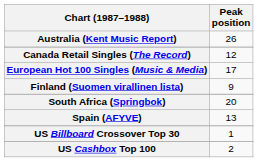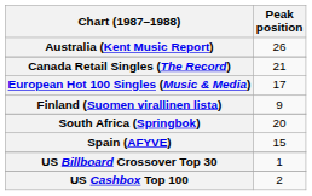 <table class="wikitable plainrowheaders sortable" style="text-align:center;">
 <tr>
 <th scope="col">Chart (1987–1988)</th>
 <th scope="col">Peak<br>position</th>
 </tr>
 <tr>
 <th scope="row">Australia (<a href='#'>Kent Music Report</a>)</th>
 <td style="text-align:center;">26</td>
 </tr>
 <tr>
 </tr>
 <tr>
 </tr>
 <tr>
 <th scope="row">Canada Retail Singles (<a href='#'><em>The Record</em></a>)</th>
-<td style="text-align:center;">12</td>
+<td style="text-align:center;">21</td>
 </tr>
 <tr>
 <th scope="row"><a href='#'>European Hot 100 Singles</a> (<em><a href='#'>Music & Media</a></em>)</th>
 <td>17</td>
 </tr>
 <tr>
 <th scope="row">Finland (<a href='#'>Suomen virallinen lista</a>)</th>
 <td style="text-align:center;">9</td>
 </tr>
 <tr>
 </tr>
 <tr>
 </tr>
 <tr>
 </tr>
 <tr>
 </tr>
 <tr>
 </tr>
 <tr>
 <th scope="row">South Africa (<a href='#'>Springbok</a>)</th>
 <td style="text-align:center;">20</td>
 </tr>
 <tr>
 <th scope="row">Spain (<a href='#'>AFYVE</a>)</th>
-<td style="text-align:center;">13</td>
+<td style="text-align:center;">15</td>
 </tr>
 <tr>
 </tr>
 <tr>
 </tr>
 <tr>
 </tr>
 <tr>
 </tr>
 <tr>
 <th scope="row">US <em><a href='#'>Billboard</a></em> Crossover Top 30</th>
 <td style="text-align:center;">1</td>
 </tr>
 <tr>
 </tr>
 <tr>
 </tr>
 <tr>
 <th scope="row">US <em><a href='#'>Cashbox</a></em> Top 100</th>
 <td style="text-align:center;">2</td>
 </tr>
 </table>
